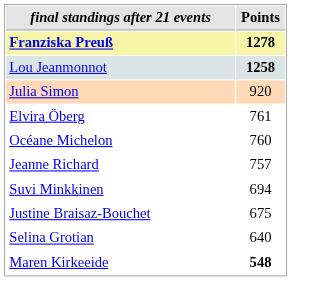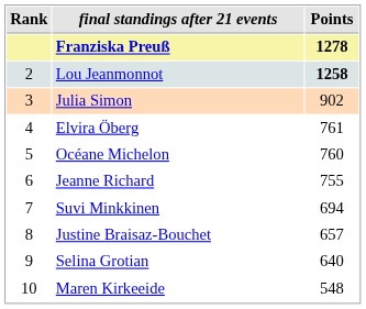 <table cellspacing="1" cellpadding="3" style="border:1px solid #AAAAAA;font-size:86%">
 <tr style="background-color: #E4E4E4;">
+<th style="border-bottom:1px solid #AAAAAA; width: 10px;">Rank</th>
 <th style="border-bottom:1px solid #AAAAAA; width: 210px;"><em>final standings after 21 events</em></th>
 <th style="border-bottom:1px solid #AAAAAA; width: 40px;">Points</th>
 </tr>
 <tr style="background:#f7f6a8;">
+<td align=center></td>
 <td> <strong><a href='#'>Franziska Preuß</a></strong></td>
 <td align=center><strong>1278</strong></td>
 </tr>
 <tr style="background:#dce5e5;">
+<td align=center>2</td>
 <td> <a href='#'>Lou Jeanmonnot</a></td>
 <td align=center><strong>1258</strong></td>
 </tr>
 <tr style="background:#ffdab9;">
+<td align=center>3</td>
 <td> <a href='#'>Julia Simon</a></td>
-<td align=center>920</td>
+<td align=center>902</td>
 </tr>
 <tr>
+<td align=center>4</td>
 <td> <a href='#'>Elvira Öberg</a></td>
 <td align=center>761</td>
 </tr>
 <tr>
+<td align=center>5</td>
 <td> <a href='#'>Océane Michelon</a></td>
 <td align=center>760</td>
 </tr>
 <tr>
+<td align=center>6</td>
 <td> <a href='#'>Jeanne Richard</a></td>
-<td align=center>757</td>
+<td align=center>755</td>
 </tr>
 <tr>
+<td align=center>7</td>
 <td> <a href='#'>Suvi Minkkinen</a></td>
 <td align=center>694</td>
 </tr>
 <tr>
+<td align=center>8</td>
 <td> <a href='#'>Justine Braisaz-Bouchet</a></td>
-<td align=center>675</td>
+<td align=center>657</td>
 </tr>
 <tr>
+<td align=center>9</td>
 <td> <a href='#'>Selina Grotian</a></td>
 <td align=center>640</td>
 </tr>
 <tr>
+<td align=center>10</td>
 <td> <a href='#'>Maren Kirkeeide</a></td>
-<td align=center><strong>548</strong></td>
+<td align=center>548</td>
 </tr>
 </table>
